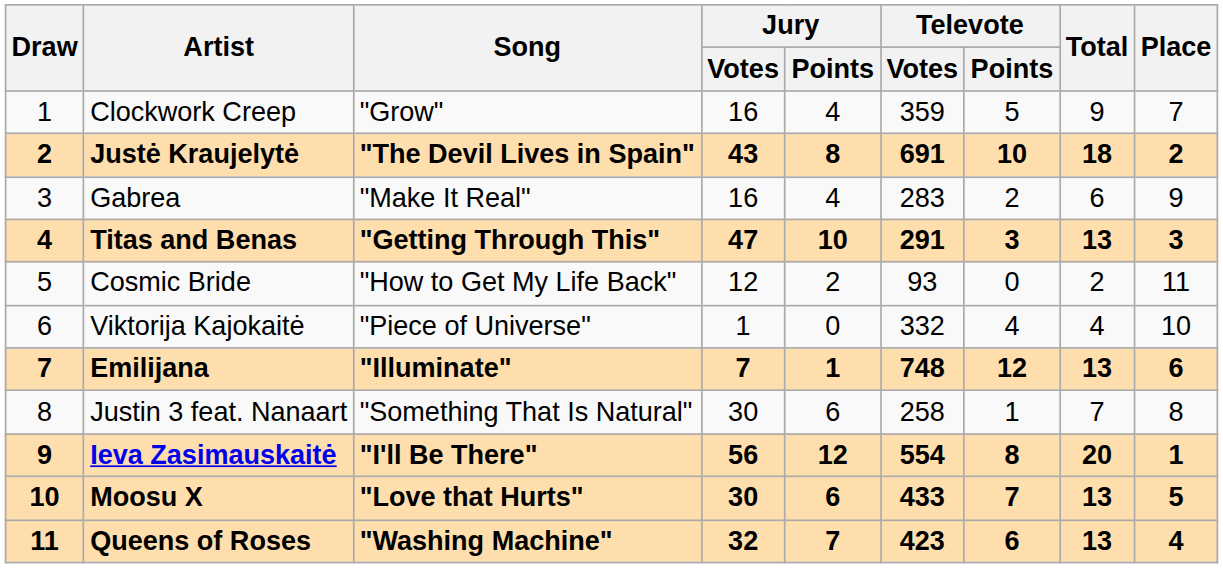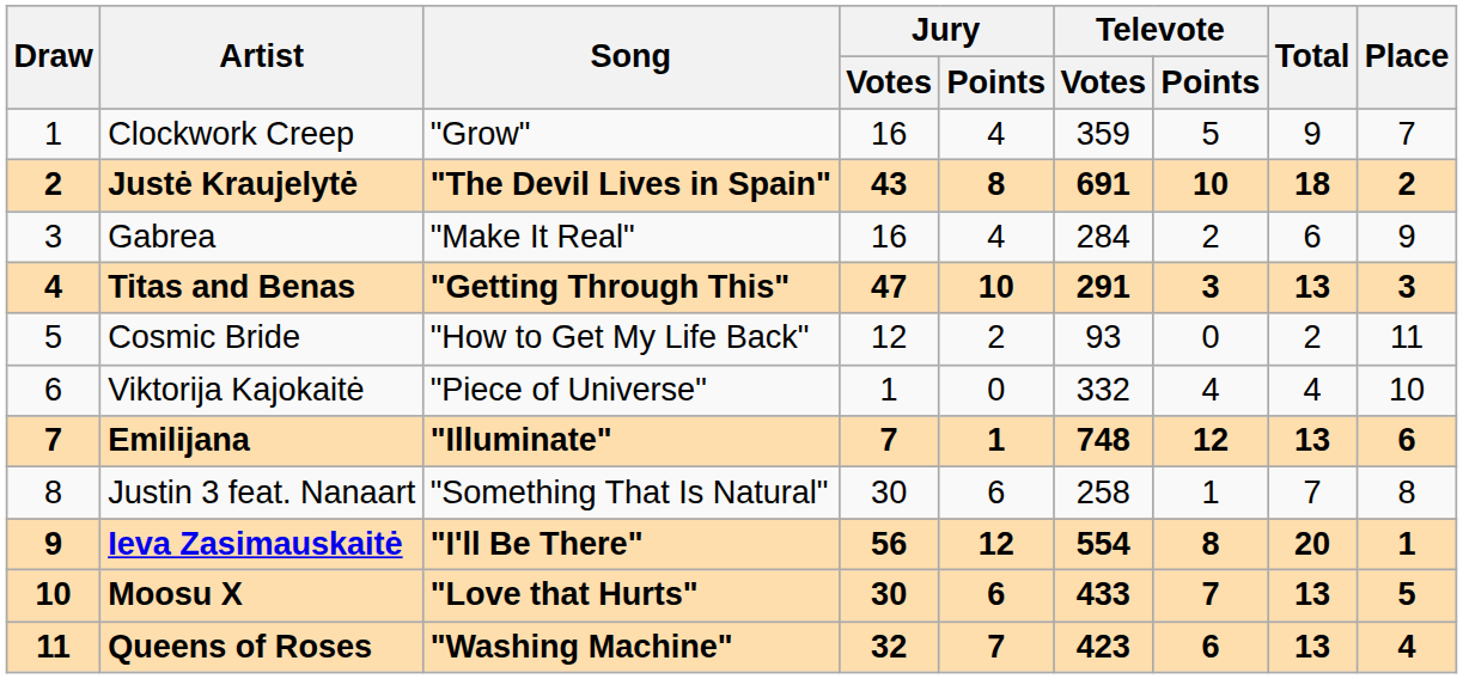 <table class="sortable wikitable" style="margin: 1em auto 1em auto; text-align:center">
 <tr>
 <th rowspan="2">Draw</th>
 <th rowspan="2">Artist</th>
 <th rowspan="2">Song</th>
 <th colspan="2">Jury</th>
 <th colspan="2">Televote</th>
 <th rowspan="2">Total</th>
 <th rowspan="2">Place</th>
 </tr>
 <tr>
 <th>Votes</th>
 <th>Points</th>
 <th>Votes</th>
 <th>Points</th>
 </tr>
 <tr>
 <td>1</td>
 <td align="left">Clockwork Creep</td>
 <td align="left">"Grow"</td>
 <td>16</td>
 <td>4</td>
 <td>359</td>
 <td>5</td>
 <td>9</td>
 <td>7</td>
 </tr>
 <tr style="font-weight:bold; background:navajowhite;">
 <td>2</td>
 <td align="left">Justė Kraujelytė</td>
 <td align="left">"The Devil Lives in Spain"</td>
 <td>43</td>
 <td>8</td>
 <td>691</td>
 <td>10</td>
 <td>18</td>
 <td>2</td>
 </tr>
 <tr>
 <td>3</td>
 <td align="left">Gabrea</td>
 <td align="left">"Make It Real"</td>
 <td>16</td>
 <td>4</td>
-<td>283</td>
+<td>284</td>
 <td>2</td>
 <td>6</td>
 <td>9</td>
 </tr>
 <tr style="font-weight:bold; background:navajowhite;">
 <td>4</td>
 <td align="left">Titas and Benas</td>
 <td align="left">"Getting Through This"</td>
 <td>47</td>
 <td>10</td>
 <td>291</td>
 <td>3</td>
 <td>13</td>
 <td>3</td>
 </tr>
 <tr>
 <td>5</td>
 <td align="left">Cosmic Bride</td>
 <td align="left">"How to Get My Life Back"</td>
 <td>12</td>
 <td>2</td>
 <td>93</td>
 <td>0</td>
 <td>2</td>
 <td>11</td>
 </tr>
 <tr>
 <td>6</td>
 <td align="left">Viktorija Kajokaitė</td>
 <td align="left">"Piece of Universe"</td>
 <td>1</td>
 <td>0</td>
 <td>332</td>
 <td>4</td>
 <td>4</td>
 <td>10</td>
 </tr>
 <tr style="font-weight:bold; background:navajowhite;">
 <td>7</td>
 <td align="left">Emilijana</td>
 <td align="left">"Illuminate"</td>
 <td>7</td>
 <td>1</td>
 <td>748</td>
 <td>12</td>
 <td>13</td>
 <td>6</td>
 </tr>
 <tr>
 <td>8</td>
 <td align="left">Justin 3 feat. Nanaart</td>
 <td align="left">"Something That Is Natural"</td>
 <td>30</td>
 <td>6</td>
 <td>258</td>
 <td>1</td>
 <td>7</td>
 <td>8</td>
 </tr>
 <tr style="font-weight:bold; background:navajowhite;">
 <td>9</td>
 <td align="left"><a href='#'>Ieva Zasimauskaitė</a></td>
 <td align="left">"I'll Be There"</td>
 <td>56</td>
 <td>12</td>
 <td>554</td>
 <td>8</td>
 <td>20</td>
 <td>1</td>
 </tr>
 <tr style="font-weight:bold; background:navajowhite;">
 <td>10</td>
 <td align="left">Moosu X</td>
 <td align="left">"Love that Hurts"</td>
 <td>30</td>
 <td>6</td>
 <td>433</td>
 <td>7</td>
 <td>13</td>
 <td>5</td>
 </tr>
 <tr style="font-weight:bold; background:navajowhite;">
 <td>11</td>
 <td align="left">Queens of Roses</td>
 <td align="left">"Washing Machine"</td>
 <td>32</td>
 <td>7</td>
 <td>423</td>
 <td>6</td>
 <td>13</td>
 <td>4</td>
 </tr>
 </table>
